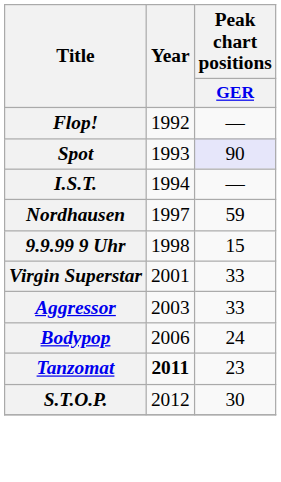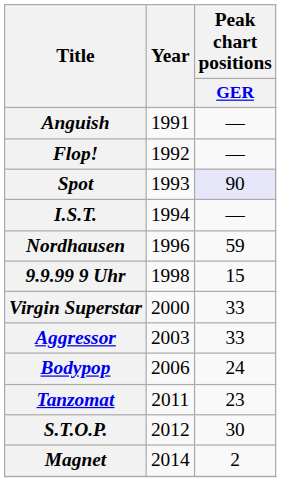 <table class="wikitable plainrowheaders" style="text-align:center;">
 <tr>
 <th rowspan="2">Title</th>
 <th rowspan="2">Year</th>
 <th>Peak chart positions</th>
 </tr>
 <tr>
 <th scope="col" style="width:2.5em;font-size:90%;"><a href='#'>GER</a><br></th>
+</tr>
+<tr>
+<th scope="row"><em>Anguish</em></th>
+<td>1991</td>
+<td>—</td>
 </tr>
 <tr>
 <th scope="row"><em>Flop!</em></th>
 <td>1992</td>
 <td>—</td>
 </tr>
 <tr>
 <th scope="row"><em>Spot</em></th>
 <td>1993</td>
 <td style="background: lavender;">90</td>
 </tr>
 <tr>
 <th scope="row"><em>I.S.T.</em></th>
 <td>1994</td>
 <td>—</td>
 </tr>
 <tr>
 <th scope="row"><em>Nordhausen</em></th>
-<td>1997</td>
+<td>1996</td>
 <td>59</td>
 </tr>
 <tr>
 <th scope="row"><em>9.9.99 9 Uhr</em></th>
 <td>1998</td>
 <td>15</td>
 </tr>
 <tr>
 <th scope="row"><em>Virgin Superstar</em></th>
-<td>2001</td>
+<td>2000</td>
 <td>33</td>
 </tr>
 <tr>
 <th scope="row"><em><a href='#'>Aggressor</a></em></th>
 <td>2003</td>
 <td>33</td>
 </tr>
 <tr>
 <th scope="row"><em><a href='#'>Bodypop</a></em></th>
 <td>2006</td>
 <td>24</td>
 </tr>
 <tr>
 <th scope="row"><em><a href='#'>Tanzomat</a></em></th>
-<td><strong>2011</strong></td>
+<td>2011</td>
 <td>23</td>
 </tr>
 <tr>
 <th scope="row"><em>S.T.O.P.</em></th>
 <td>2012</td>
 <td>30</td>
 </tr>
 <tr>
+<th scope="row"><em>Magnet</em></th>
+<td>2014</td>
+<td>2</td>
+</tr>
+<tr>
 </tr>
 </table>
